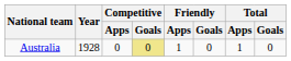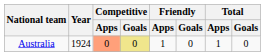 <table class="wikitable" style="text-align:center">
 <tr>
 <th rowspan="2">National team</th>
 <th rowspan="2">Year</th>
 <th colspan="2">Competitive</th>
 <th colspan="2">Friendly</th>
 <th colspan="2">Total</th>
 </tr>
 <tr>
 <th>Apps</th>
 <th>Goals</th>
 <th>Apps</th>
 <th>Goals</th>
 <th>Apps</th>
 <th>Goals</th>
 </tr>
 <tr>
 <td rowspan="2"><a href='#'>Australia</a></td>
-<td>1928</td>
-<td>0</td>
+<td>1924</td>
+<td style="background: lightsalmon;">0</td>
 <td style="background: khaki;">0</td>
 <td>1</td>
 <td>0</td>
 <td>1</td>
 <td>0</td>
 </tr>
 </table>
